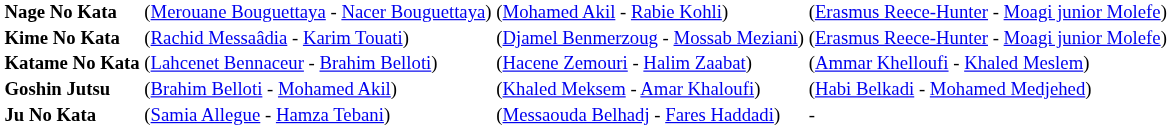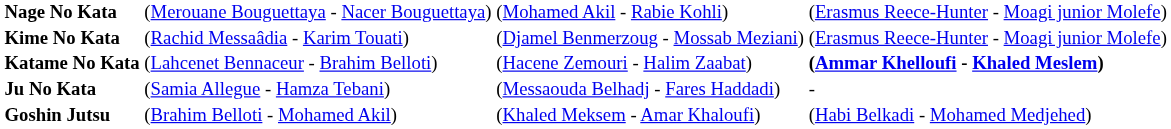 <table>
 <tr align="left">
 <th>Nage No Kata</th>
 <td> (<a href='#'>Merouane Bouguettaya</a> - <a href='#'>Nacer Bouguettaya</a>)</td>
 <td> (<a href='#'>Mohamed Akil</a> - <a href='#'>Rabie Kohli</a>)</td>
 <td> (<a href='#'>Erasmus Reece-Hunter</a> - <a href='#'>Moagi junior Molefe</a>)</td>
 </tr>
 <tr align="left">
 <th>Kime No Kata</th>
 <td> (<a href='#'>Rachid Messaâdia</a> - <a href='#'>Karim Touati</a>)</td>
 <td> (<a href='#'>Djamel Benmerzoug</a> - <a href='#'>Mossab Meziani</a>)</td>
 <td> (<a href='#'>Erasmus Reece-Hunter</a> - <a href='#'>Moagi junior Molefe</a>)</td>
 </tr>
 <tr align="left">
 <th>Katame No Kata</th>
 <td> (<a href='#'>Lahcenet Bennaceur</a> - <a href='#'>Brahim Belloti</a>)</td>
 <td> (<a href='#'>Hacene Zemouri</a> - <a href='#'>Halim Zaabat</a>)</td>
-<td> (<a href='#'>Ammar Khelloufi</a> - <a href='#'>Khaled Meslem</a>)</td>
+<td><strong> (<a href='#'>Ammar Khelloufi</a> - <a href='#'>Khaled Meslem</a>)</strong></td>
+</tr>
+<tr align="left">
+<th>Ju No Kata</th>
+<td> (<a href='#'>Samia Allegue</a> - <a href='#'>Hamza Tebani</a>)</td>
+<td> (<a href='#'>Messaouda Belhadj</a> - <a href='#'>Fares Haddadi</a>)</td>
+<td>-</td>
 </tr>
 <tr align="left">
 <th>Goshin Jutsu</th>
 <td> (<a href='#'>Brahim Belloti</a> - <a href='#'>Mohamed Akil</a>)</td>
 <td> (<a href='#'>Khaled Meksem</a> - <a href='#'>Amar Khaloufi</a>)</td>
 <td> (<a href='#'>Habi Belkadi</a> - <a href='#'>Mohamed Medjehed</a>)</td>
 </tr>
-<tr align="left">
-<th>Ju No Kata</th>
-<td> (<a href='#'>Samia Allegue</a> - <a href='#'>Hamza Tebani</a>)</td>
-<td> (<a href='#'>Messaouda Belhadj</a> - <a href='#'>Fares Haddadi</a>)</td>
-<td>-</td>
-</tr>
 </table>
